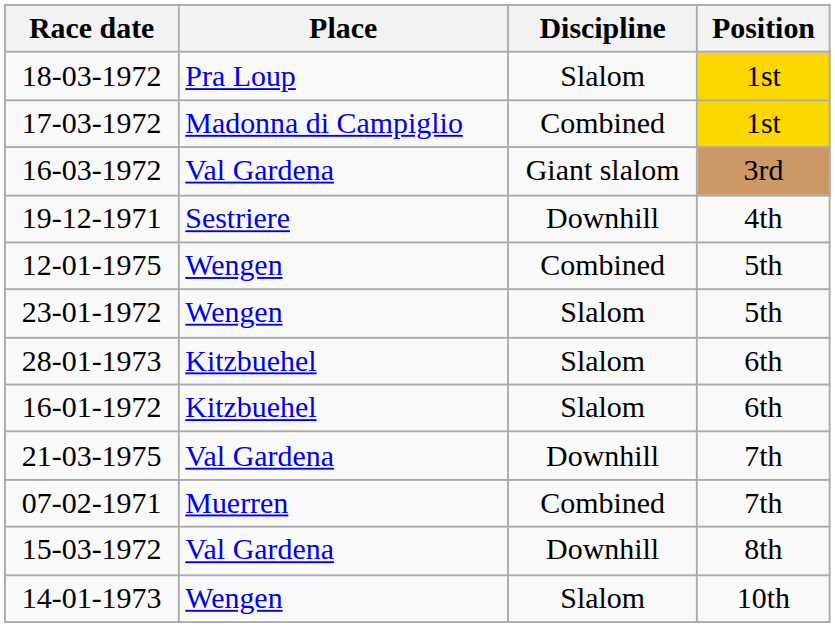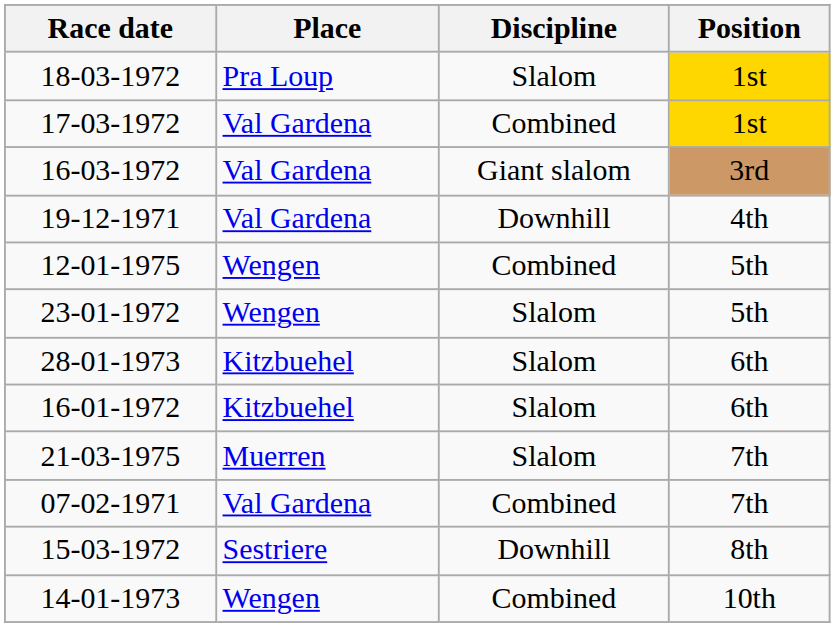 <table class="wikitable sortable" width=50% style="font-size:100%; text-align:center;">
 <tr>
 <th>Race date</th>
 <th>Place</th>
 <th>Discipline</th>
 <th>Position</th>
 </tr>
 <tr>
 <td>18-03-1972</td>
 <td align=left> <a href='#'>Pra Loup</a></td>
 <td>Slalom</td>
 <td bgcolor=gold>1st</td>
 </tr>
 <tr>
 <td>17-03-1972</td>
-<td align=left> <a href='#'>Madonna di Campiglio</a></td>
+<td align=left> <a href='#'>Val Gardena</a></td>
 <td>Combined</td>
 <td bgcolor=gold>1st</td>
 </tr>
 <tr>
 <td>16-03-1972</td>
 <td align=left> <a href='#'>Val Gardena</a></td>
 <td>Giant slalom</td>
 <td bgcolor=cc9966>3rd</td>
 </tr>
 <tr>
 <td>19-12-1971</td>
-<td align=left> <a href='#'>Sestriere</a></td>
+<td align=left> <a href='#'>Val Gardena</a></td>
 <td>Downhill</td>
 <td>4th</td>
 </tr>
 <tr>
 <td>12-01-1975</td>
 <td align=left> <a href='#'>Wengen</a></td>
 <td>Combined</td>
 <td>5th</td>
 </tr>
 <tr>
 <td>23-01-1972</td>
 <td align=left> <a href='#'>Wengen</a></td>
 <td>Slalom</td>
 <td>5th</td>
 </tr>
 <tr>
 <td>28-01-1973</td>
 <td align=left> <a href='#'>Kitzbuehel</a></td>
 <td>Slalom</td>
 <td>6th</td>
 </tr>
 <tr>
 <td>16-01-1972</td>
 <td align=left> <a href='#'>Kitzbuehel</a></td>
 <td>Slalom</td>
 <td>6th</td>
 </tr>
 <tr>
 <td>21-03-1975</td>
-<td align=left> <a href='#'>Val Gardena</a></td>
-<td>Downhill</td>
+<td align=left> <a href='#'>Muerren</a></td>
+<td>Slalom</td>
 <td>7th</td>
 </tr>
 <tr>
 <td>07-02-1971</td>
-<td align=left> <a href='#'>Muerren</a></td>
+<td align=left> <a href='#'>Val Gardena</a></td>
 <td>Combined</td>
 <td>7th</td>
 </tr>
 <tr>
 <td>15-03-1972</td>
-<td align=left> <a href='#'>Val Gardena</a></td>
+<td align=left> <a href='#'>Sestriere</a></td>
 <td>Downhill</td>
 <td>8th</td>
 </tr>
 <tr>
 <td>14-01-1973</td>
 <td align=left> <a href='#'>Wengen</a></td>
-<td>Slalom</td>
+<td>Combined</td>
 <td>10th</td>
 </tr>
 </table>
